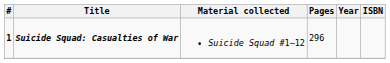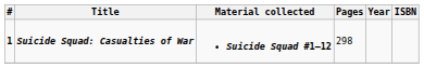 <table class="wikitable">
 <tr>
 <th>#</th>
 <th>Title</th>
 <th>Material collected</th>
 <th>Pages</th>
 <th>Year</th>
 <th>ISBN</th>
 </tr>
 <tr>
 <td><strong>1</strong></td>
 <td><strong><em>Suicide Squad: Casualties of War</em></strong></td>
-<td><br><ul><li><em>Suicide Squad</em> #1–12</li></ul></td>
-<td>296</td>
+<td><strong><br><ul><li><em>Suicide Squad</em> #1–12</li></ul></strong></td>
+<td>298</td>
 <td></td>
 <td></td>
 </tr>
 <tr>
 </tr>
 </table>
